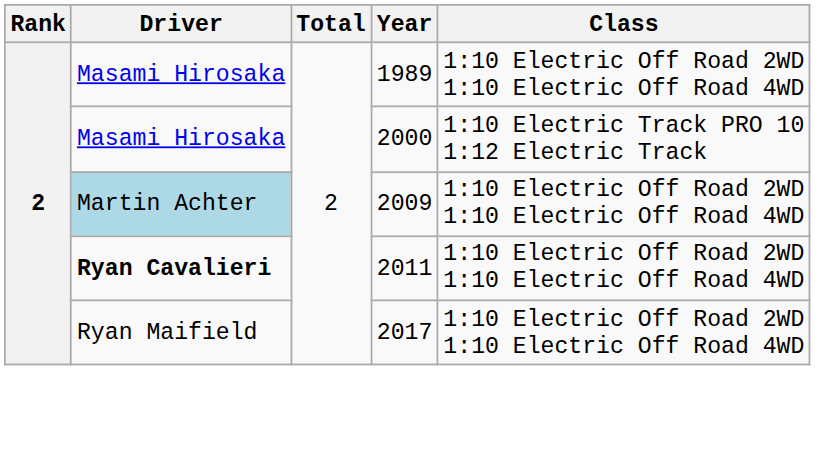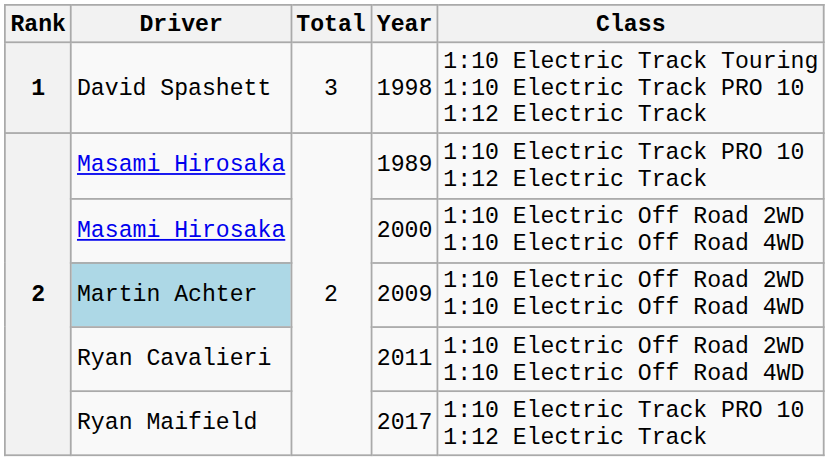 <table class="wikitable">
 <tr>
 <th>Rank</th>
 <th>Driver</th>
 <th>Total</th>
 <th>Year</th>
 <th>Class</th>
 </tr>
 <tr>
+<th>1</th>
+<td> David Spashett</td>
+<td style="text-align:center;">3</td>
+<td style="text-align:center;">1998</td>
+<td>1:10 Electric Track Touring<br>1:10 Electric Track PRO 10<br>1:12 Electric Track</td>
+</tr>
+<tr>
 <th rowspan="5">2</th>
 <td> <a href='#'>Masami Hirosaka</a></td>
 <td rowspan="5" style="text-align:center;">2</td>
 <td style="text-align:center;">1989</td>
-<td>1:10 Electric Off Road 2WD<br>1:10 Electric Off Road 4WD</td>
+<td>1:10 Electric Track PRO 10<br>1:12 Electric Track</td>
 </tr>
 <tr>
 <td> <a href='#'>Masami Hirosaka</a></td>
 <td style="text-align:center;">2000</td>
-<td>1:10 Electric Track PRO 10<br>1:12 Electric Track</td>
+<td>1:10 Electric Off Road 2WD<br>1:10 Electric Off Road 4WD</td>
 </tr>
 <tr>
 <td style="background: lightblue;"> Martin Achter</td>
 <td style="text-align:center;">2009</td>
 <td>1:10 Electric Off Road 2WD<br>1:10 Electric Off Road 4WD</td>
 </tr>
 <tr>
-<td><strong> Ryan Cavalieri</strong></td>
+<td> Ryan Cavalieri</td>
 <td style="text-align:center;">2011</td>
 <td>1:10 Electric Off Road 2WD<br>1:10 Electric Off Road 4WD</td>
 </tr>
 <tr>
 <td> Ryan Maifield</td>
 <td style="text-align:center;">2017</td>
-<td>1:10 Electric Off Road 2WD<br>1:10 Electric Off Road 4WD</td>
+<td>1:10 Electric Track PRO 10<br>1:12 Electric Track</td>
 </tr>
 </table>
